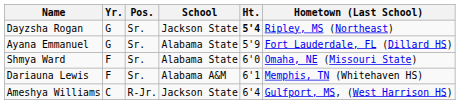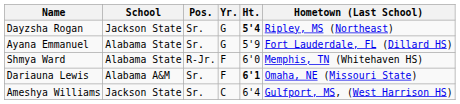 <table class="wikitable">
 <tr>
 <th>Name</th>
+<th>School</th>
+<th>Pos.</th>
 <th>Yr.</th>
-<th>Pos.</th>
-<th>School</th>
 <th>Ht.</th>
 <th>Hometown (Last School)</th>
 </tr>
 <tr>
 <td>Dayzsha Rogan</td>
+<td>Jackson State</td>
+<td>Sr.</td>
 <td>G</td>
-<td>Sr.</td>
-<td>Jackson State</td>
 <td><strong>5'4</strong></td>
 <td><a href='#'>Ripley, MS</a> (<a href='#'>Northeast</a>)</td>
 </tr>
 <tr>
 <td>Ayana Emmanuel</td>
+<td>Alabama State</td>
+<td>Sr.</td>
 <td>G</td>
-<td>Sr.</td>
-<td>Alabama State</td>
 <td>5'9</td>
 <td><a href='#'>Fort Lauderdale, FL</a> (<a href='#'>Dillard HS</a>)</td>
 </tr>
 <tr>
 <td>Shmya Ward</td>
+<td>Alabama State</td>
+<td>R-Jr.</td>
 <td>F</td>
+<td>6'0</td>
+<td><a href='#'>Memphis, TN</a> (Whitehaven HS)</td>
+</tr>
+<tr>
+<td>Dariauna Lewis</td>
+<td>Alabama A&M</td>
 <td>Sr.</td>
-<td>Alabama State</td>
-<td>6'0</td>
+<td>F</td>
+<td><strong>6'1</strong></td>
 <td><a href='#'>Omaha, NE</a> (<a href='#'>Missouri State</a>)</td>
 </tr>
 <tr>
-<td>Dariauna Lewis</td>
-<td>F</td>
+<td>Ameshya Williams</td>
+<td>Jackson State</td>
 <td>Sr.</td>
-<td>Alabama A&M</td>
-<td>6'1</td>
-<td><a href='#'>Memphis, TN</a> (Whitehaven HS)</td>
-</tr>
-<tr>
-<td>Ameshya Williams</td>
 <td>C</td>
-<td>R-Jr.</td>
-<td>Jackson State</td>
 <td>6'4</td>
 <td><a href='#'>Gulfport, MS</a>, (<a href='#'>West Harrison HS</a>)</td>
 </tr>
 </table>
